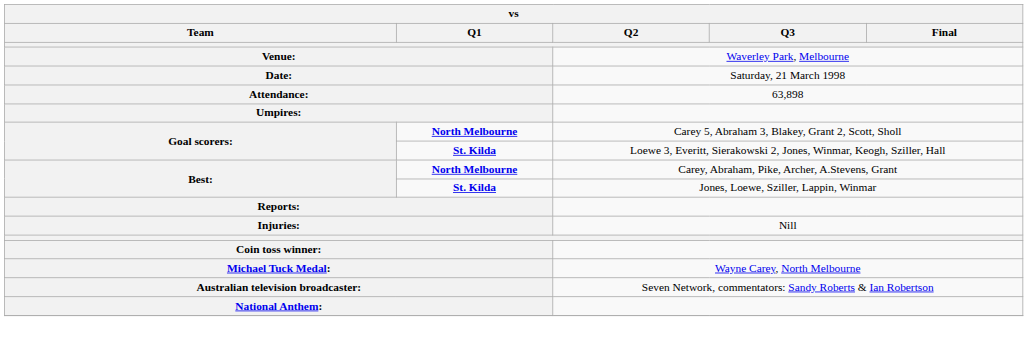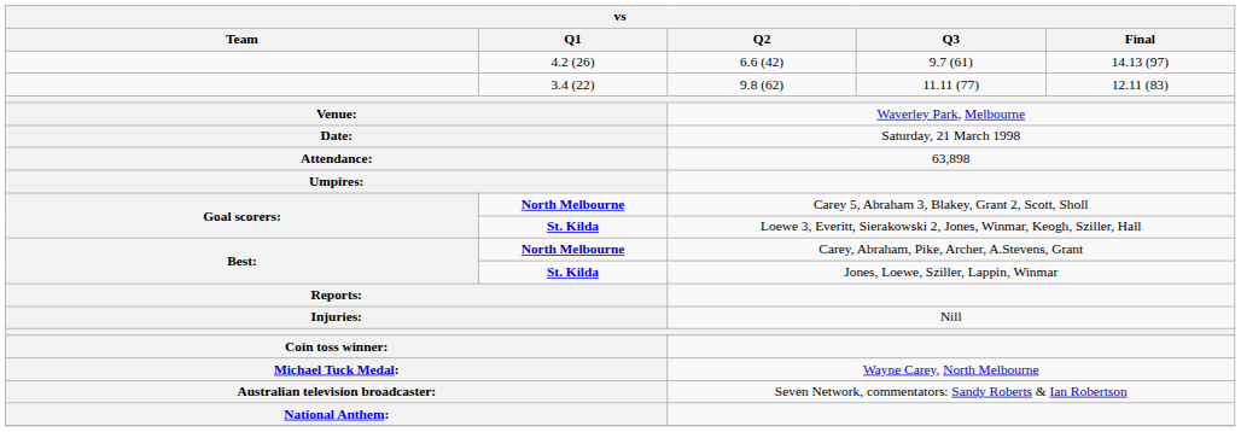 <table class="wikitable" style="margin:1em auto; font-size:90%; text-align:center; width:65%;">
 <tr>
 <th colspan="5"><strong></strong> vs </th>
 </tr>
 <tr>
 <th width=25%>Team</th>
 <th width=10%>Q1</th>
 <th width=10%>Q2</th>
 <th width=10%>Q3</th>
 <th width=10%>Final</th>
+</tr>
+<tr>
+<td><strong></strong></td>
+<td>4.2 (26)</td>
+<td>6.6 (42)</td>
+<td>9.7 (61)</td>
+<td>14.13 (97)</td>
+</tr>
+<tr>
+<td></td>
+<td>3.4 (22)</td>
+<td>9.8 (62)</td>
+<td>11.11 (77)</td>
+<td>12.11 (83)</td>
 </tr>
 <tr>
 <th colspan="5"></th>
 </tr>
 <tr>
 <th colspan="2">Venue:</th>
 <td colspan="3"><a href='#'>Waverley Park</a>, <a href='#'>Melbourne</a></td>
 </tr>
 <tr>
 <th colspan="2">Date:</th>
 <td colspan="3">Saturday, 21 March 1998</td>
 </tr>
 <tr>
 <th colspan="2">Attendance:</th>
 <td colspan="3">63,898</td>
 </tr>
 <tr>
 <th colspan="2">Umpires:</th>
 <td colspan="3"></td>
 </tr>
 <tr>
 <th rowspan="2">Goal scorers:</th>
 <td><strong><a href='#'>North Melbourne</a></strong></td>
 <td colspan="3">Carey 5, Abraham 3, Blakey, Grant 2, Scott, Sholl</td>
 </tr>
 <tr>
 <td><strong><a href='#'>St. Kilda</a></strong></td>
 <td colspan="3">Loewe 3, Everitt, Sierakowski 2, Jones, Winmar, Keogh, Sziller, Hall</td>
 </tr>
 <tr>
 <th rowspan="2">Best:</th>
 <td><strong><a href='#'>North Melbourne</a></strong></td>
 <td colspan="3">Carey, Abraham, Pike, Archer, A.Stevens, Grant</td>
 </tr>
 <tr>
 <td><strong><a href='#'>St. Kilda</a></strong></td>
 <td colspan="3">Jones, Loewe, Sziller, Lappin, Winmar</td>
 </tr>
 <tr>
 <th colspan="2">Reports:</th>
 <td colspan="3"></td>
 </tr>
 <tr>
 <th colspan="2">Injuries:</th>
 <td colspan="3">Nill</td>
 </tr>
 <tr>
 <th colspan="5"></th>
 </tr>
 <tr>
 <th colspan="2">Coin toss winner:</th>
 <td colspan="3"></td>
 </tr>
 <tr>
 <th colspan="2"><a href='#'>Michael Tuck Medal</a>:</th>
 <td colspan="3"><a href='#'>Wayne Carey</a>, <a href='#'>North Melbourne</a></td>
 </tr>
 <tr>
 <th colspan="2">Australian television broadcaster:</th>
 <td colspan="3">Seven Network, commentators: <a href='#'>Sandy Roberts</a> & <a href='#'>Ian Robertson</a></td>
 </tr>
 <tr>
 <th colspan="2"><a href='#'>National Anthem</a>:</th>
 <td colspan="3"></td>
 </tr>
 <tr>
 </tr>
 </table>
